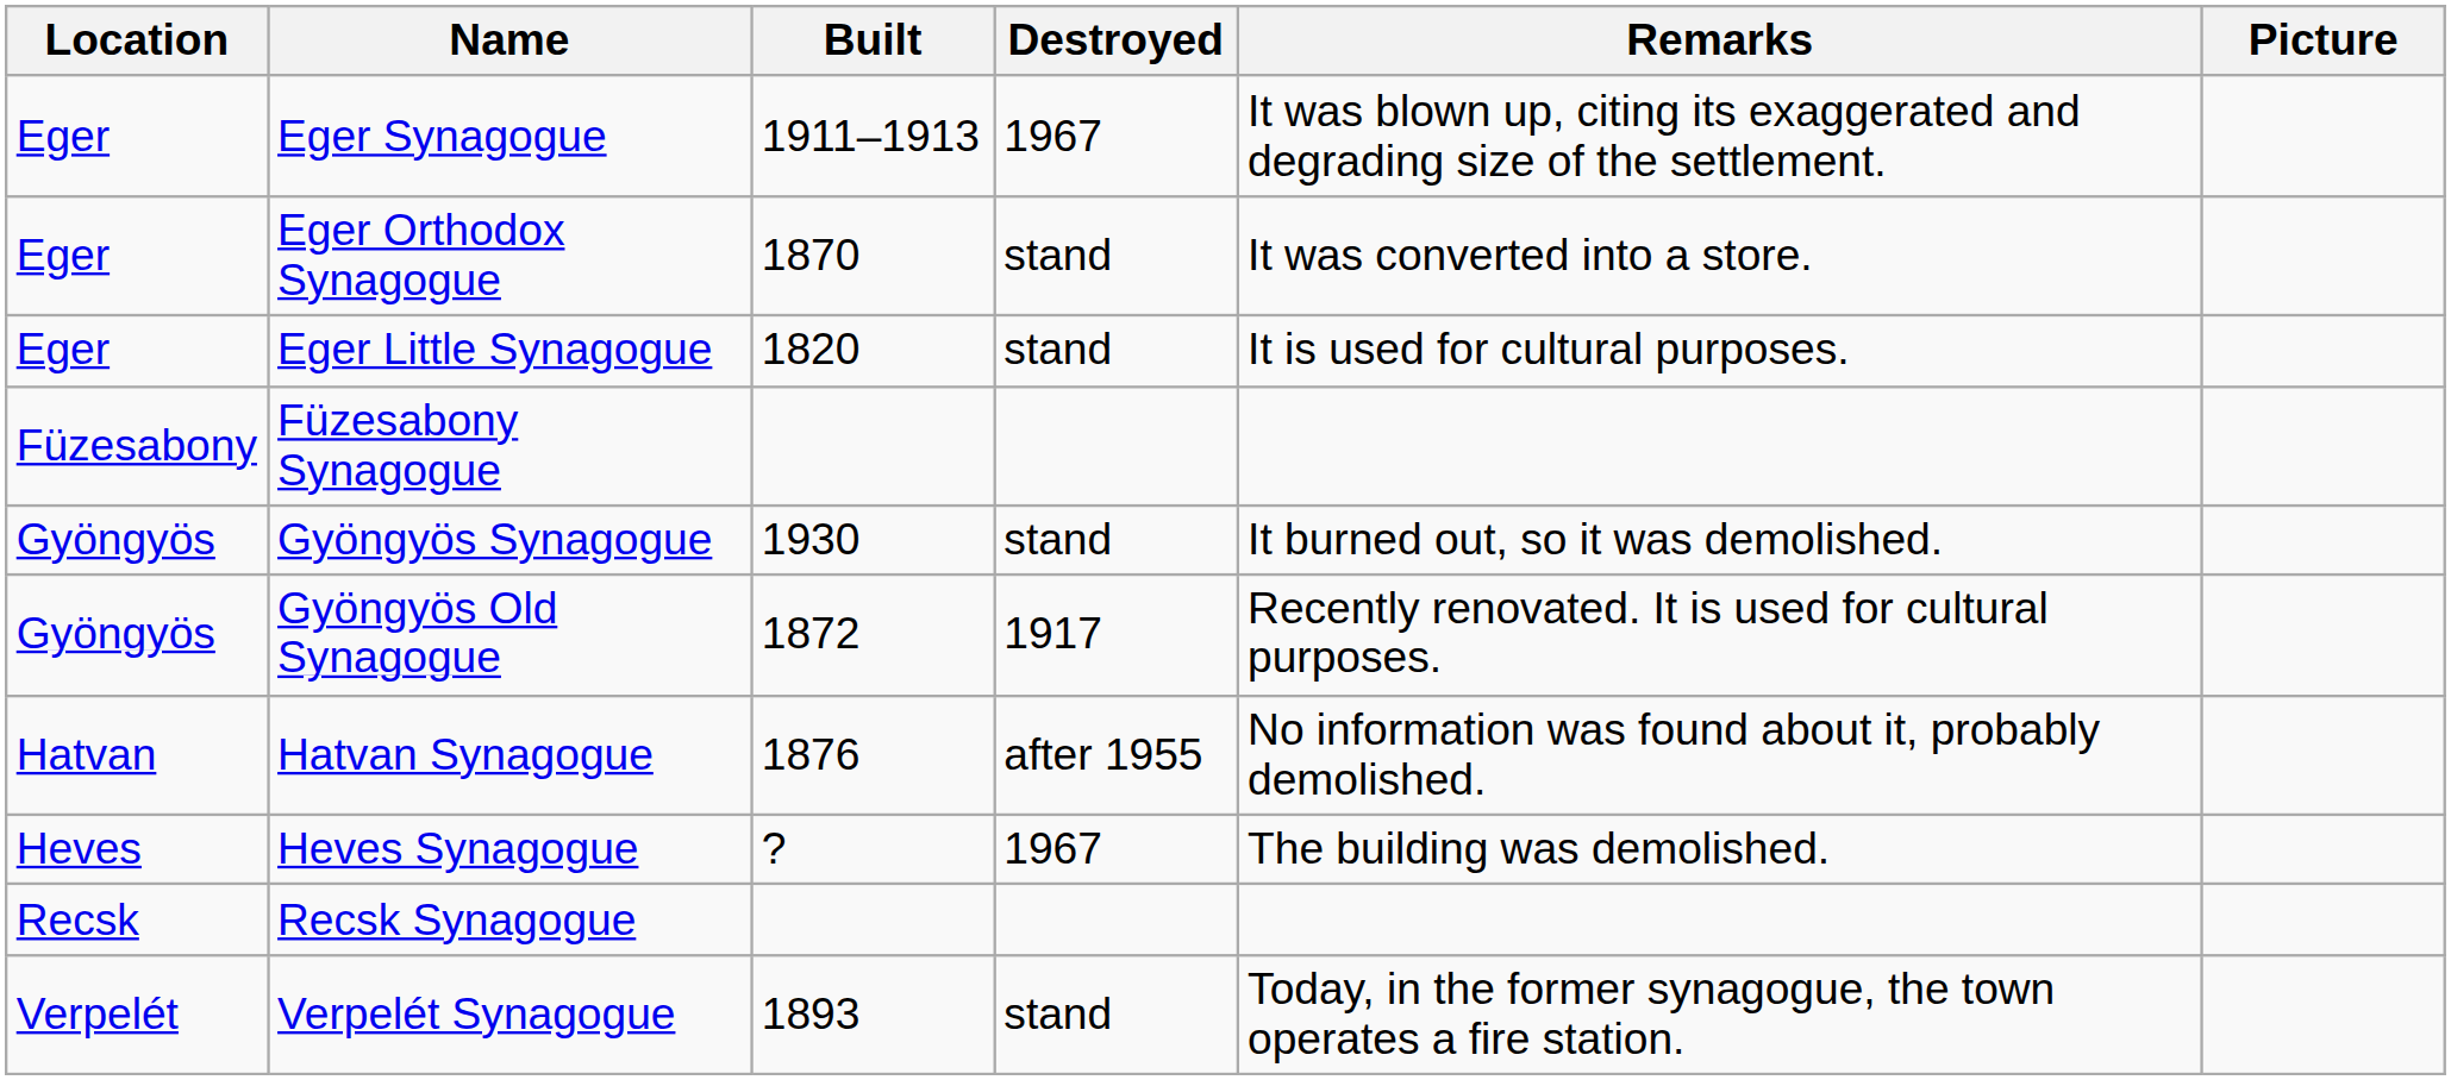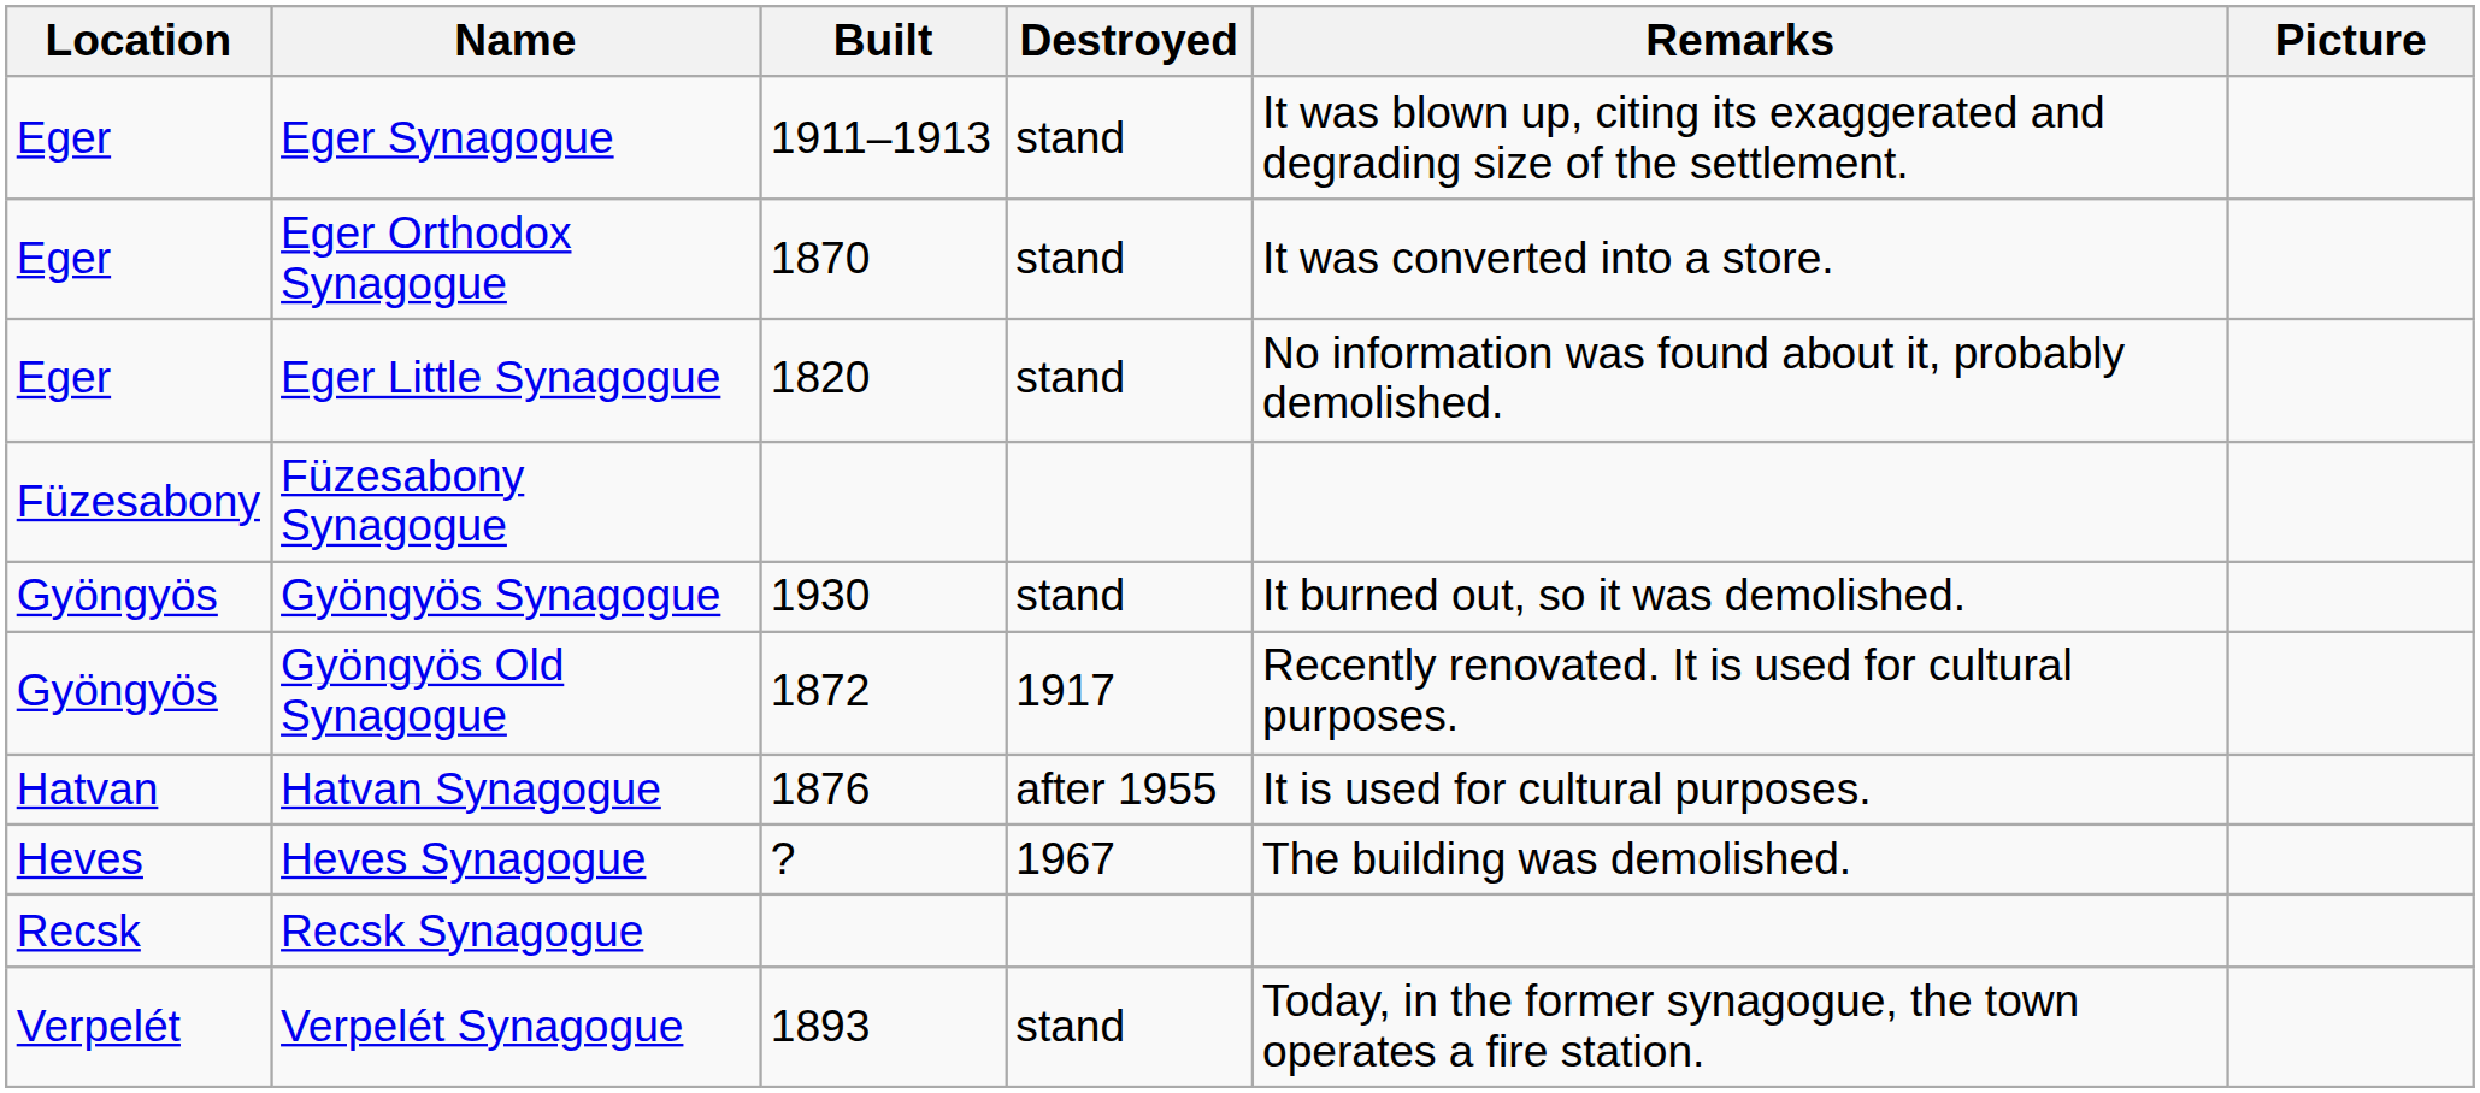 <table class="wikitable sortable" width="100%">
 <tr>
 <th width="10%">Location</th>
 <th width="20%">Name</th>
 <th width="10%">Built</th>
 <th width="10%">Destroyed</th>
 <th width="40%" class="unsortable">Remarks</th>
 <th width="10%" class="unsortable">Picture</th>
 </tr>
 <tr>
 <td><a href='#'>Eger</a></td>
 <td><a href='#'>Eger Synagogue</a></td>
 <td>1911–1913</td>
-<td>1967</td>
+<td>stand</td>
 <td>It was blown up, citing its exaggerated and degrading size of the settlement.</td>
 <td></td>
 </tr>
 <tr>
 <td><a href='#'>Eger</a></td>
 <td><a href='#'>Eger Orthodox Synagogue</a></td>
 <td>1870</td>
 <td>stand</td>
 <td>It was converted into a store.</td>
 <td></td>
 </tr>
 <tr>
 <td><a href='#'>Eger</a></td>
 <td><a href='#'>Eger Little Synagogue</a></td>
 <td>1820</td>
 <td>stand</td>
-<td>It is used for cultural purposes.</td>
+<td>No information was found about it, probably demolished.</td>
 <td></td>
 </tr>
 <tr>
 <td><a href='#'>Füzesabony</a></td>
 <td><a href='#'>Füzesabony Synagogue</a></td>
 <td></td>
 <td></td>
 <td></td>
 <td></td>
 </tr>
 <tr>
 <td><a href='#'>Gyöngyös</a></td>
 <td><a href='#'>Gyöngyös Synagogue</a></td>
 <td>1930</td>
 <td>stand</td>
 <td>It burned out, so it was demolished.</td>
 <td></td>
 </tr>
 <tr>
 <td><a href='#'>Gyöngyös</a></td>
 <td><a href='#'>Gyöngyös Old Synagogue</a></td>
 <td>1872</td>
 <td>1917</td>
 <td>Recently renovated. It is used for cultural purposes.</td>
 <td></td>
 </tr>
 <tr>
 <td><a href='#'>Hatvan</a></td>
 <td><a href='#'>Hatvan Synagogue</a></td>
 <td>1876</td>
 <td>after 1955</td>
-<td>No information was found about it, probably demolished.</td>
+<td>It is used for cultural purposes.</td>
 <td></td>
 </tr>
 <tr>
 <td><a href='#'>Heves</a></td>
 <td><a href='#'>Heves Synagogue</a></td>
 <td>?</td>
 <td>1967</td>
 <td>The building was demolished.</td>
 <td></td>
 </tr>
 <tr>
 <td><a href='#'>Recsk</a></td>
 <td><a href='#'>Recsk Synagogue</a></td>
 <td></td>
 <td></td>
 <td></td>
 <td></td>
 </tr>
 <tr>
 <td><a href='#'>Verpelét</a></td>
 <td><a href='#'>Verpelét Synagogue</a></td>
 <td>1893</td>
 <td>stand</td>
 <td>Today, in the former synagogue, the town operates a fire station.</td>
 <td></td>
 </tr>
 </table>
